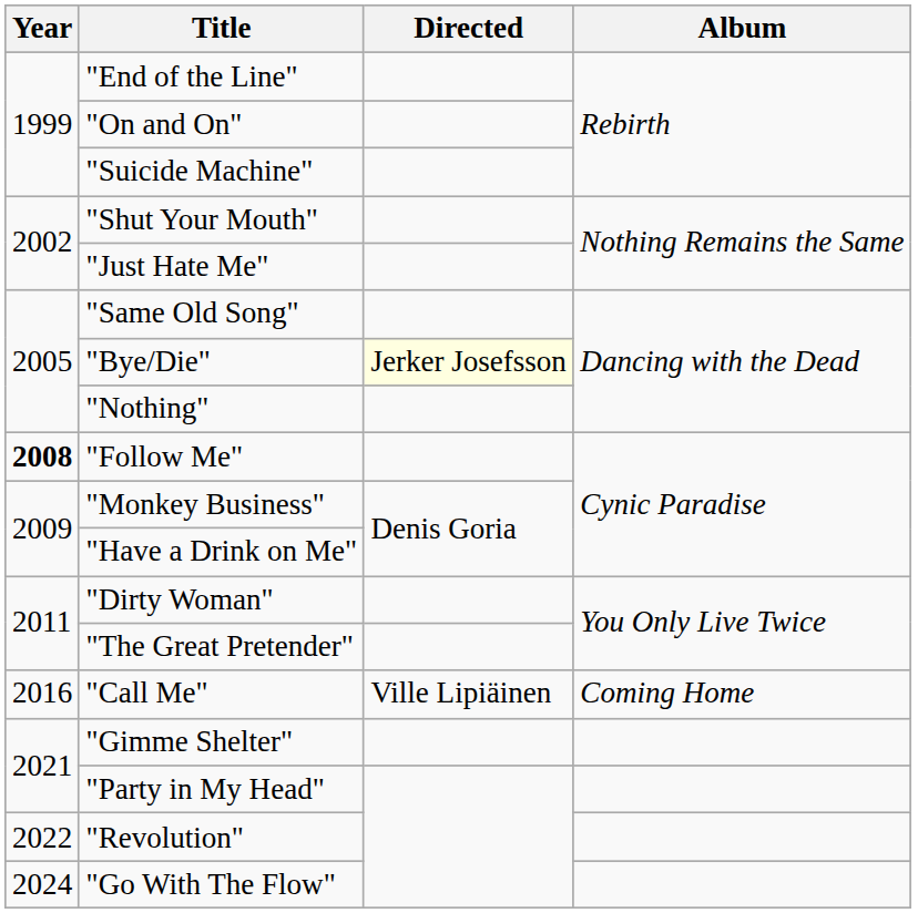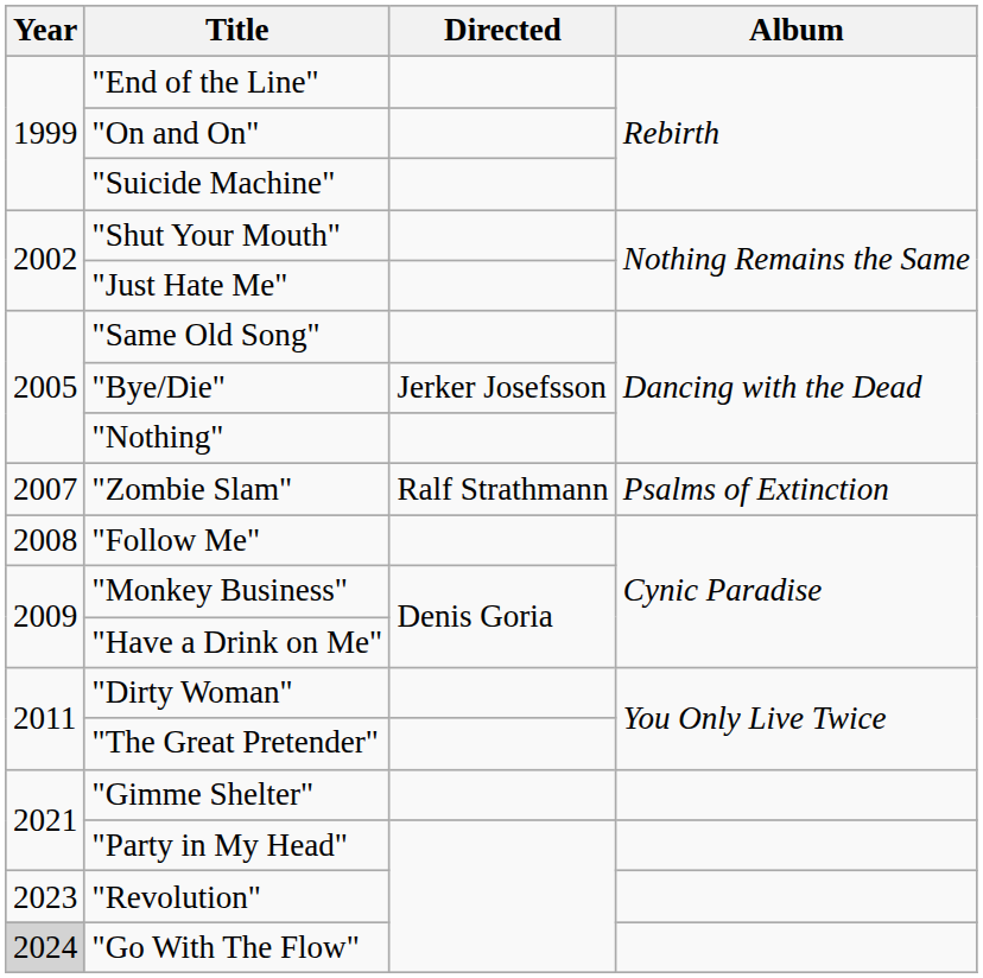 <table class="wikitable">
 <tr>
 <th>Year</th>
 <th>Title</th>
 <th>Directed</th>
 <th>Album</th>
 </tr>
 <tr>
 <td rowspan=3>1999</td>
 <td>"End of the Line"</td>
 <td></td>
 <td rowspan=3><em>Rebirth</em></td>
 </tr>
 <tr>
 <td>"On and On"</td>
 <td></td>
 </tr>
 <tr>
 <td>"Suicide Machine"</td>
 <td></td>
 </tr>
 <tr>
 <td rowspan=2>2002</td>
 <td>"Shut Your Mouth"</td>
 <td></td>
 <td rowspan=2><em>Nothing Remains the Same</em></td>
 </tr>
 <tr>
 <td>"Just Hate Me"</td>
 <td></td>
 </tr>
 <tr>
 <td rowspan=3>2005</td>
 <td>"Same Old Song"</td>
 <td></td>
 <td rowspan=3><em>Dancing with the Dead</em></td>
 </tr>
 <tr>
 <td>"Bye/Die"</td>
-<td style="background: lightyellow;">Jerker Josefsson</td>
+<td>Jerker Josefsson</td>
 </tr>
 <tr>
 <td>"Nothing"</td>
 <td></td>
 </tr>
 <tr>
-<td><strong>2008</strong></td>
+<td>2007</td>
+<td>"Zombie Slam"</td>
+<td>Ralf Strathmann</td>
+<td><em>Psalms of Extinction</em></td>
+</tr>
+<tr>
+<td>2008</td>
 <td>"Follow Me"</td>
 <td></td>
 <td rowspan=3><em>Cynic Paradise</em></td>
 </tr>
 <tr>
 <td rowspan=2>2009</td>
 <td>"Monkey Business"</td>
 <td rowspan=2>Denis Goria</td>
 </tr>
 <tr>
 <td>"Have a Drink on Me"</td>
 </tr>
 <tr>
 <td rowspan=2>2011</td>
 <td>"Dirty Woman"</td>
 <td></td>
 <td rowspan=2><em>You Only Live Twice</em></td>
 </tr>
 <tr>
 <td>"The Great Pretender"</td>
 <td></td>
 </tr>
 <tr>
-<td>2016</td>
-<td>"Call Me"</td>
-<td>Ville Lipiäinen </td>
-<td><em>Coming Home</em></td>
-</tr>
-<tr>
 <td rowspan="2">2021</td>
 <td>"Gimme Shelter"</td>
 <td></td>
 <td></td>
 </tr>
 <tr>
 <td>"Party in My Head"</td>
 <td rowspan="3"></td>
 </tr>
 <tr>
-<td>2022</td>
+<td>2023</td>
 <td>"Revolution"</td>
 <td></td>
 </tr>
 <tr>
-<td>2024</td>
+<td style="background: lightgrey;">2024</td>
 <td>"Go With The Flow"</td>
 <td></td>
 </tr>
 <tr>
 </tr>
 </table>
